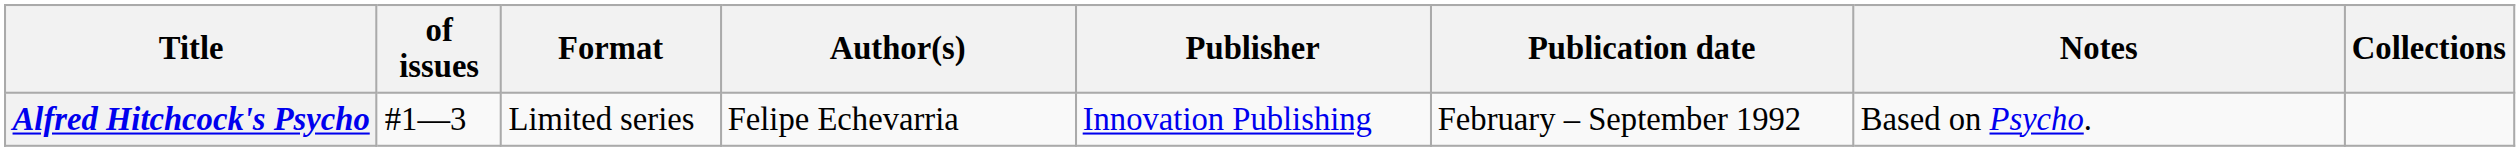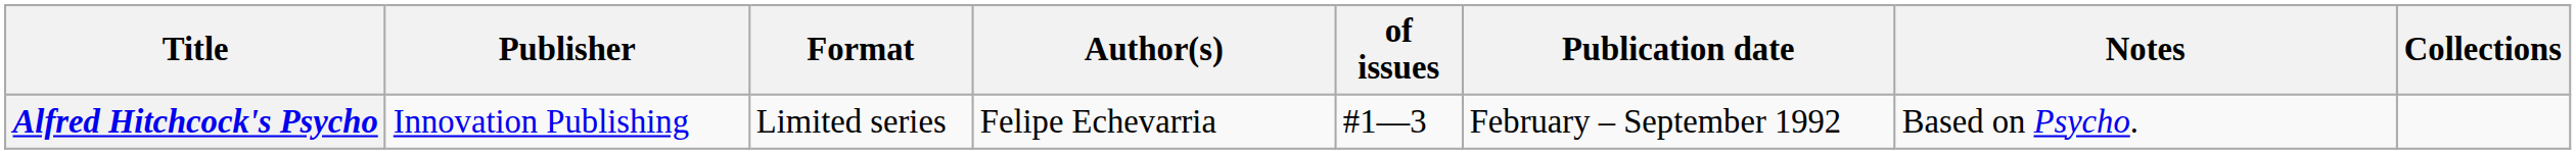 <table class="wikitable">
 <tr>
 <th>Title</th>
-<th style="width:40pt"> of issues</th>
+<th style="width:125pt">Publisher</th>
 <th style="width:75pt">Format</th>
 <th style="width:125pt">Author(s)</th>
-<th style="width:125pt">Publisher</th>
+<th style="width:40pt"> of issues</th>
 <th style="width:150pt">Publication date</th>
 <th style="width:175pt">Notes</th>
 <th>Collections</th>
 </tr>
 <tr>
 <th><em><a href='#'>Alfred Hitchcock's Psycho</a></em></th>
-<td>#1—3</td>
+<td><a href='#'>Innovation Publishing</a></td>
 <td>Limited series</td>
 <td>Felipe Echevarria</td>
-<td><a href='#'>Innovation Publishing</a></td>
+<td>#1—3</td>
 <td>February – September 1992</td>
 <td>Based on <em><a href='#'>Psycho</a></em>.</td>
 <td></td>
 </tr>
 </table>
